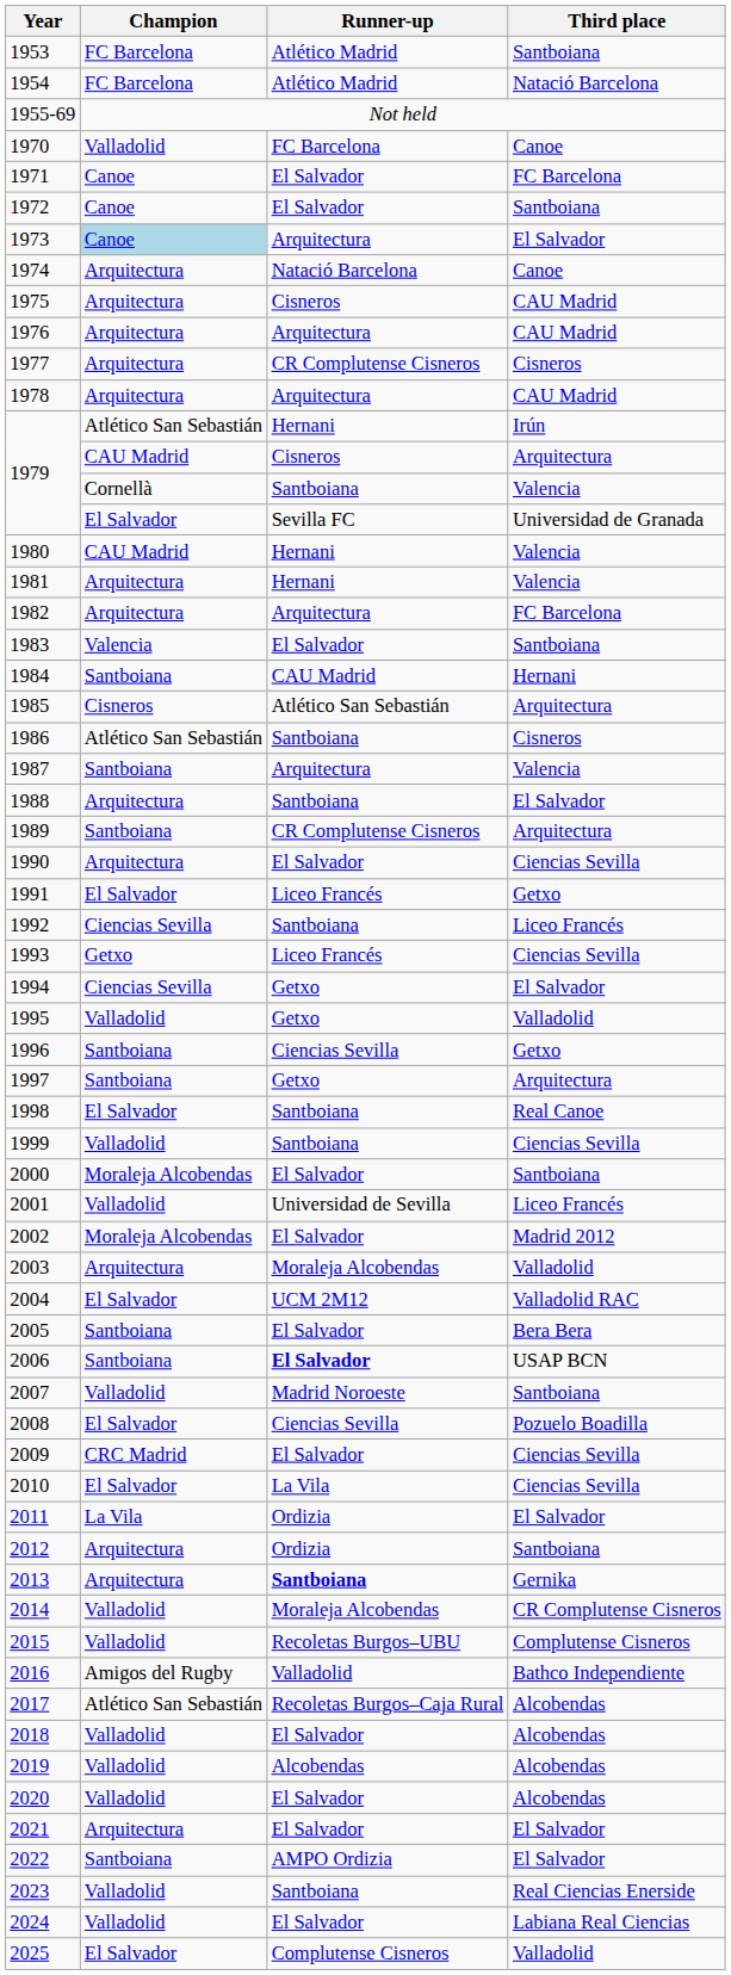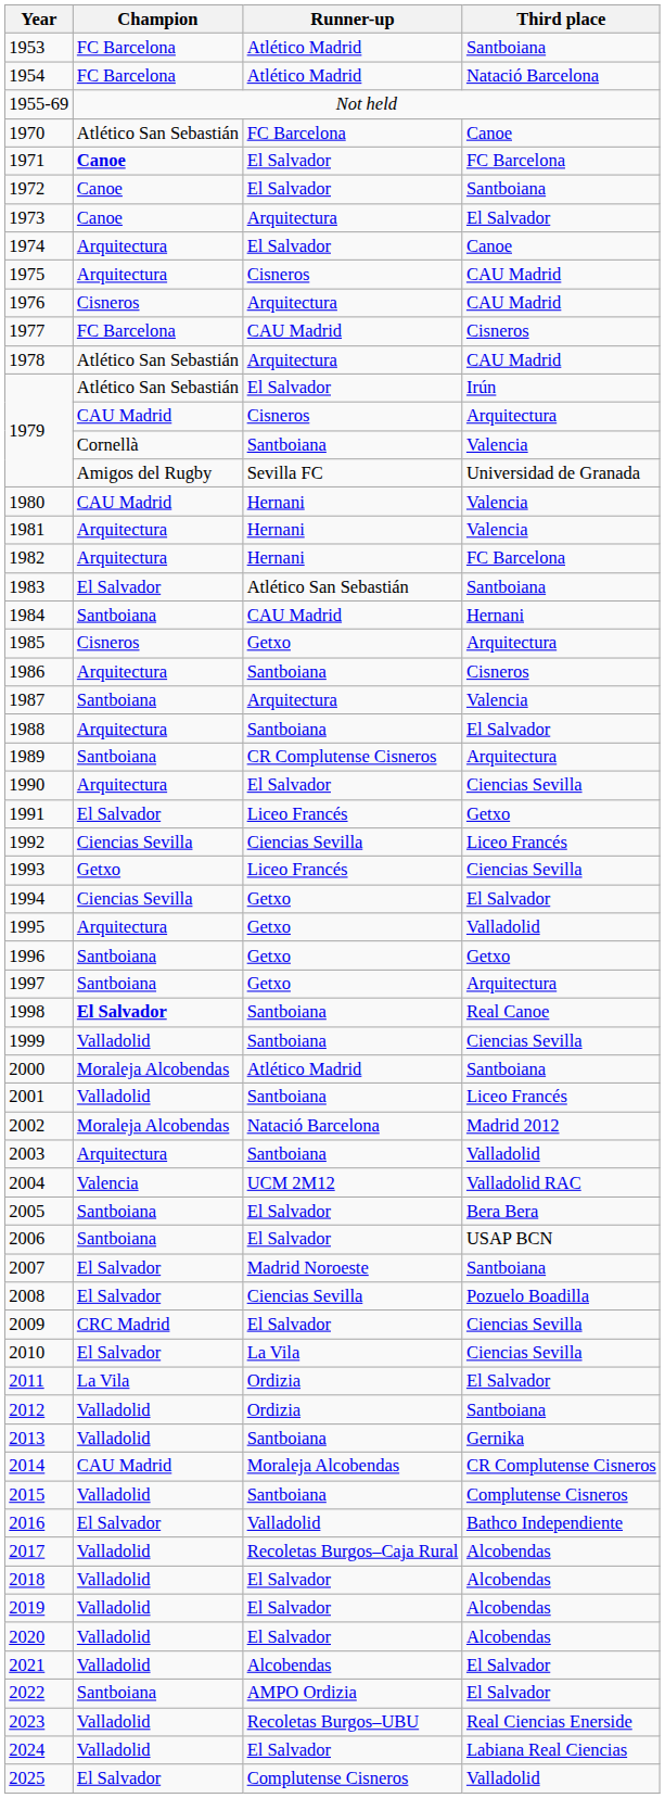 <table class="wikitable sortable" style="text-align: left;">
 <tr>
 <th><strong>Year</strong></th>
 <th><strong>Champion</strong></th>
 <th><strong>Runner-up</strong></th>
 <th><strong>Third place</strong></th>
 </tr>
 <tr>
 <td>1953</td>
 <td> <a href='#'>FC Barcelona</a></td>
 <td> <a href='#'>Atlético Madrid</a></td>
 <td> <a href='#'>Santboiana</a></td>
 </tr>
 <tr>
 <td>1954</td>
 <td> <a href='#'>FC Barcelona</a></td>
 <td> <a href='#'>Atlético Madrid</a></td>
 <td> <a href='#'>Natació Barcelona</a></td>
 </tr>
 <tr>
 <td>1955-69</td>
 <td colspan="3" style="text-align: center"><em>Not held</em></td>
 </tr>
 <tr>
 <td>1970</td>
-<td> <a href='#'>Valladolid</a></td>
+<td> Atlético San Sebastián</td>
 <td> <a href='#'>FC Barcelona</a></td>
 <td> <a href='#'>Canoe</a></td>
 </tr>
 <tr>
 <td>1971</td>
-<td> <a href='#'>Canoe</a></td>
+<td><strong> <a href='#'>Canoe</a></strong></td>
 <td> <a href='#'>El Salvador</a></td>
 <td> <a href='#'>FC Barcelona</a></td>
 </tr>
 <tr>
 <td>1972</td>
 <td> <a href='#'>Canoe</a></td>
 <td> <a href='#'>El Salvador</a></td>
 <td> <a href='#'>Santboiana</a></td>
 </tr>
 <tr>
 <td>1973</td>
-<td style="background: lightblue;"> <a href='#'>Canoe</a></td>
+<td> <a href='#'>Canoe</a></td>
 <td> <a href='#'>Arquitectura</a></td>
 <td> <a href='#'>El Salvador</a></td>
 </tr>
 <tr>
 <td>1974</td>
 <td> <a href='#'>Arquitectura</a></td>
-<td> <a href='#'>Natació Barcelona</a></td>
+<td> <a href='#'>El Salvador</a></td>
 <td> <a href='#'>Canoe</a></td>
 </tr>
 <tr>
 <td>1975</td>
 <td> <a href='#'>Arquitectura</a></td>
 <td> <a href='#'>Cisneros</a></td>
 <td> <a href='#'>CAU Madrid</a></td>
 </tr>
 <tr>
 <td>1976</td>
-<td> <a href='#'>Arquitectura</a></td>
+<td> <a href='#'>Cisneros</a></td>
 <td> <a href='#'>Arquitectura</a></td>
 <td> <a href='#'>CAU Madrid</a></td>
 </tr>
 <tr>
 <td>1977</td>
-<td> <a href='#'>Arquitectura</a></td>
-<td> <a href='#'>CR Complutense Cisneros</a></td>
+<td> <a href='#'>FC Barcelona</a></td>
+<td> <a href='#'>CAU Madrid</a></td>
 <td> <a href='#'>Cisneros</a></td>
 </tr>
 <tr>
 <td>1978</td>
-<td> <a href='#'>Arquitectura</a></td>
+<td> Atlético San Sebastián</td>
 <td> <a href='#'>Arquitectura</a></td>
 <td> <a href='#'>CAU Madrid</a></td>
 </tr>
 <tr>
 <td rowspan="4">1979</td>
 <td> Atlético San Sebastián</td>
-<td> <a href='#'>Hernani</a></td>
+<td> <a href='#'>El Salvador</a></td>
 <td> <a href='#'>Irún</a></td>
 </tr>
 <tr>
 <td> <a href='#'>CAU Madrid</a></td>
 <td> <a href='#'>Cisneros</a></td>
 <td> <a href='#'>Arquitectura</a></td>
 </tr>
 <tr>
 <td> Cornellà</td>
 <td> <a href='#'>Santboiana</a></td>
 <td> <a href='#'>Valencia</a></td>
 </tr>
 <tr>
-<td> <a href='#'>El Salvador</a></td>
+<td> Amigos del Rugby</td>
 <td> Sevilla FC</td>
 <td> Universidad de Granada</td>
 </tr>
 <tr>
 <td>1980</td>
 <td> <a href='#'>CAU Madrid</a></td>
 <td> <a href='#'>Hernani</a></td>
 <td> <a href='#'>Valencia</a></td>
 </tr>
 <tr>
 <td>1981</td>
 <td> <a href='#'>Arquitectura</a></td>
 <td> <a href='#'>Hernani</a></td>
 <td> <a href='#'>Valencia</a></td>
 </tr>
 <tr>
 <td>1982</td>
 <td> <a href='#'>Arquitectura</a></td>
-<td> <a href='#'>Arquitectura</a></td>
+<td> <a href='#'>Hernani</a></td>
 <td> <a href='#'>FC Barcelona</a></td>
 </tr>
 <tr>
 <td>1983</td>
-<td> <a href='#'>Valencia</a></td>
 <td> <a href='#'>El Salvador</a></td>
+<td> Atlético San Sebastián</td>
 <td> <a href='#'>Santboiana</a></td>
 </tr>
 <tr>
 <td>1984</td>
 <td> <a href='#'>Santboiana</a></td>
 <td> <a href='#'>CAU Madrid</a></td>
 <td> <a href='#'>Hernani</a></td>
 </tr>
 <tr>
 <td>1985</td>
 <td> <a href='#'>Cisneros</a></td>
-<td> Atlético San Sebastián</td>
+<td> <a href='#'>Getxo</a></td>
 <td> <a href='#'>Arquitectura</a></td>
 </tr>
 <tr>
 <td>1986</td>
-<td> Atlético San Sebastián</td>
+<td> <a href='#'>Arquitectura</a></td>
 <td> <a href='#'>Santboiana</a></td>
 <td> <a href='#'>Cisneros</a></td>
 </tr>
 <tr>
 <td>1987</td>
 <td> <a href='#'>Santboiana</a></td>
 <td> <a href='#'>Arquitectura</a></td>
 <td> <a href='#'>Valencia</a></td>
 </tr>
 <tr>
 <td>1988</td>
 <td> <a href='#'>Arquitectura</a></td>
 <td> <a href='#'>Santboiana</a></td>
 <td> <a href='#'>El Salvador</a></td>
 </tr>
 <tr>
 <td>1989</td>
 <td> <a href='#'>Santboiana</a></td>
 <td> <a href='#'>CR Complutense Cisneros</a></td>
 <td> <a href='#'>Arquitectura</a></td>
 </tr>
 <tr>
 <td>1990</td>
 <td> <a href='#'>Arquitectura</a></td>
 <td> <a href='#'>El Salvador</a></td>
 <td> <a href='#'>Ciencias Sevilla</a></td>
 </tr>
 <tr>
 <td>1991</td>
 <td> <a href='#'>El Salvador</a></td>
 <td> <a href='#'>Liceo Francés</a></td>
 <td> <a href='#'>Getxo</a></td>
 </tr>
 <tr>
 <td>1992</td>
 <td> <a href='#'>Ciencias Sevilla</a></td>
-<td> <a href='#'>Santboiana</a></td>
+<td> <a href='#'>Ciencias Sevilla</a></td>
 <td> <a href='#'>Liceo Francés</a></td>
 </tr>
 <tr>
 <td>1993</td>
 <td> <a href='#'>Getxo</a></td>
 <td> <a href='#'>Liceo Francés</a></td>
 <td> <a href='#'>Ciencias Sevilla</a></td>
 </tr>
 <tr>
 <td>1994</td>
 <td> <a href='#'>Ciencias Sevilla</a></td>
 <td> <a href='#'>Getxo</a></td>
 <td> <a href='#'>El Salvador</a></td>
 </tr>
 <tr>
 <td>1995</td>
-<td> <a href='#'>Valladolid</a></td>
+<td> <a href='#'>Arquitectura</a></td>
 <td> <a href='#'>Getxo</a></td>
 <td> <a href='#'>Valladolid</a></td>
 </tr>
 <tr>
 <td>1996</td>
 <td> <a href='#'>Santboiana</a></td>
-<td> <a href='#'>Ciencias Sevilla</a></td>
+<td> <a href='#'>Getxo</a></td>
 <td> <a href='#'>Getxo</a></td>
 </tr>
 <tr>
 <td>1997</td>
 <td> <a href='#'>Santboiana</a></td>
 <td> <a href='#'>Getxo</a></td>
 <td> <a href='#'>Arquitectura</a></td>
 </tr>
 <tr>
 <td>1998</td>
-<td> <a href='#'>El Salvador</a></td>
+<td><strong> <a href='#'>El Salvador</a></strong></td>
 <td> <a href='#'>Santboiana</a></td>
 <td> <a href='#'>Real Canoe</a></td>
 </tr>
 <tr>
 <td>1999</td>
 <td> <a href='#'>Valladolid</a></td>
 <td> <a href='#'>Santboiana</a></td>
 <td> <a href='#'>Ciencias Sevilla</a></td>
 </tr>
 <tr>
 <td>2000</td>
 <td> <a href='#'>Moraleja Alcobendas</a></td>
-<td> <a href='#'>El Salvador</a></td>
+<td> <a href='#'>Atlético Madrid</a></td>
 <td> <a href='#'>Santboiana</a></td>
 </tr>
 <tr>
 <td>2001</td>
 <td> <a href='#'>Valladolid</a></td>
-<td> Universidad de Sevilla</td>
+<td> <a href='#'>Santboiana</a></td>
 <td> <a href='#'>Liceo Francés</a></td>
 </tr>
 <tr>
 <td>2002</td>
 <td> <a href='#'>Moraleja Alcobendas</a></td>
-<td> <a href='#'>El Salvador</a></td>
+<td> <a href='#'>Natació Barcelona</a></td>
 <td> <a href='#'>Madrid 2012</a></td>
 </tr>
 <tr>
 <td>2003</td>
 <td> <a href='#'>Arquitectura</a></td>
-<td> <a href='#'>Moraleja Alcobendas</a></td>
+<td> <a href='#'>Santboiana</a></td>
 <td> <a href='#'>Valladolid</a></td>
 </tr>
 <tr>
 <td>2004</td>
-<td> <a href='#'>El Salvador</a></td>
+<td> <a href='#'>Valencia</a></td>
 <td> <a href='#'>UCM 2M12</a></td>
 <td> <a href='#'>Valladolid RAC</a></td>
 </tr>
 <tr>
 <td>2005</td>
 <td> <a href='#'>Santboiana</a></td>
 <td> <a href='#'>El Salvador</a></td>
 <td> <a href='#'>Bera Bera</a></td>
 </tr>
 <tr>
 <td>2006</td>
 <td> <a href='#'>Santboiana</a></td>
-<td><strong> <a href='#'>El Salvador</a></strong></td>
+<td> <a href='#'>El Salvador</a></td>
 <td> USAP BCN</td>
 </tr>
 <tr>
 <td>2007</td>
-<td> <a href='#'>Valladolid</a></td>
+<td> <a href='#'>El Salvador</a></td>
 <td> <a href='#'>Madrid Noroeste</a></td>
 <td> <a href='#'>Santboiana</a></td>
 </tr>
 <tr>
 <td>2008</td>
 <td> <a href='#'>El Salvador</a></td>
 <td> <a href='#'>Ciencias Sevilla</a></td>
 <td> <a href='#'>Pozuelo Boadilla</a></td>
 </tr>
 <tr>
 <td>2009</td>
 <td> <a href='#'>CRC Madrid</a></td>
 <td> <a href='#'>El Salvador</a></td>
 <td> <a href='#'>Ciencias Sevilla</a></td>
 </tr>
 <tr>
 <td>2010</td>
 <td> <a href='#'>El Salvador</a></td>
 <td> <a href='#'>La Vila</a></td>
 <td> <a href='#'>Ciencias Sevilla</a></td>
 </tr>
 <tr>
 <td><a href='#'>2011</a></td>
 <td> <a href='#'>La Vila</a></td>
 <td> <a href='#'>Ordizia</a></td>
 <td> <a href='#'>El Salvador</a></td>
 </tr>
 <tr>
 <td><a href='#'>2012</a></td>
-<td> <a href='#'>Arquitectura</a></td>
+<td> <a href='#'>Valladolid</a></td>
 <td> <a href='#'>Ordizia</a></td>
 <td> <a href='#'>Santboiana</a></td>
 </tr>
 <tr>
 <td><a href='#'>2013</a></td>
-<td> <a href='#'>Arquitectura</a></td>
-<td><strong> <a href='#'>Santboiana</a></strong></td>
+<td> <a href='#'>Valladolid</a></td>
+<td> <a href='#'>Santboiana</a></td>
 <td> <a href='#'>Gernika</a></td>
 </tr>
 <tr>
 <td><a href='#'>2014</a></td>
-<td> <a href='#'>Valladolid</a></td>
+<td> <a href='#'>CAU Madrid</a></td>
 <td> <a href='#'>Moraleja Alcobendas</a></td>
 <td> <a href='#'>CR Complutense Cisneros</a></td>
 </tr>
 <tr>
 <td><a href='#'>2015</a></td>
 <td> <a href='#'>Valladolid</a></td>
-<td> <a href='#'>Recoletas Burgos–UBU</a></td>
+<td> <a href='#'>Santboiana</a></td>
 <td> <a href='#'>Complutense Cisneros</a></td>
 </tr>
 <tr>
 <td><a href='#'>2016</a></td>
-<td> Amigos del Rugby</td>
+<td> <a href='#'>El Salvador</a></td>
 <td> <a href='#'>Valladolid</a></td>
 <td> <a href='#'>Bathco Independiente</a></td>
 </tr>
 <tr>
 <td><a href='#'>2017</a></td>
-<td> Atlético San Sebastián</td>
+<td> <a href='#'>Valladolid</a></td>
 <td> <a href='#'>Recoletas Burgos–Caja Rural</a></td>
 <td> <a href='#'>Alcobendas</a></td>
 </tr>
 <tr>
 <td><a href='#'>2018</a></td>
 <td> <a href='#'>Valladolid</a></td>
 <td> <a href='#'>El Salvador</a></td>
 <td> <a href='#'>Alcobendas</a></td>
 </tr>
 <tr>
 <td><a href='#'>2019</a></td>
 <td> <a href='#'>Valladolid</a></td>
-<td> <a href='#'>Alcobendas</a></td>
+<td> <a href='#'>El Salvador</a></td>
 <td> <a href='#'>Alcobendas</a></td>
 </tr>
 <tr>
 <td><a href='#'>2020</a></td>
 <td> <a href='#'>Valladolid</a></td>
 <td> <a href='#'>El Salvador</a></td>
 <td> <a href='#'>Alcobendas</a></td>
 </tr>
 <tr>
 <td><a href='#'>2021</a></td>
-<td> <a href='#'>Arquitectura</a></td>
-<td> <a href='#'>El Salvador</a></td>
+<td> <a href='#'>Valladolid</a></td>
+<td> <a href='#'>Alcobendas</a></td>
 <td> <a href='#'>El Salvador</a></td>
 </tr>
 <tr>
 <td><a href='#'>2022</a></td>
 <td> <a href='#'>Santboiana</a></td>
 <td> <a href='#'>AMPO Ordizia</a></td>
 <td> <a href='#'>El Salvador</a></td>
 </tr>
 <tr>
 <td><a href='#'>2023</a></td>
 <td> <a href='#'>Valladolid</a></td>
-<td> <a href='#'>Santboiana</a></td>
+<td> <a href='#'>Recoletas Burgos–UBU</a></td>
 <td> <a href='#'>Real Ciencias Enerside</a></td>
 </tr>
 <tr>
 <td><a href='#'>2024</a></td>
 <td> <a href='#'>Valladolid</a></td>
 <td> <a href='#'>El Salvador</a></td>
 <td> <a href='#'>Labiana Real Ciencias</a></td>
 </tr>
 <tr>
 <td><a href='#'>2025</a></td>
 <td> <a href='#'>El Salvador</a></td>
 <td> <a href='#'>Complutense Cisneros</a></td>
 <td> <a href='#'>Valladolid</a></td>
 </tr>
 </table>
